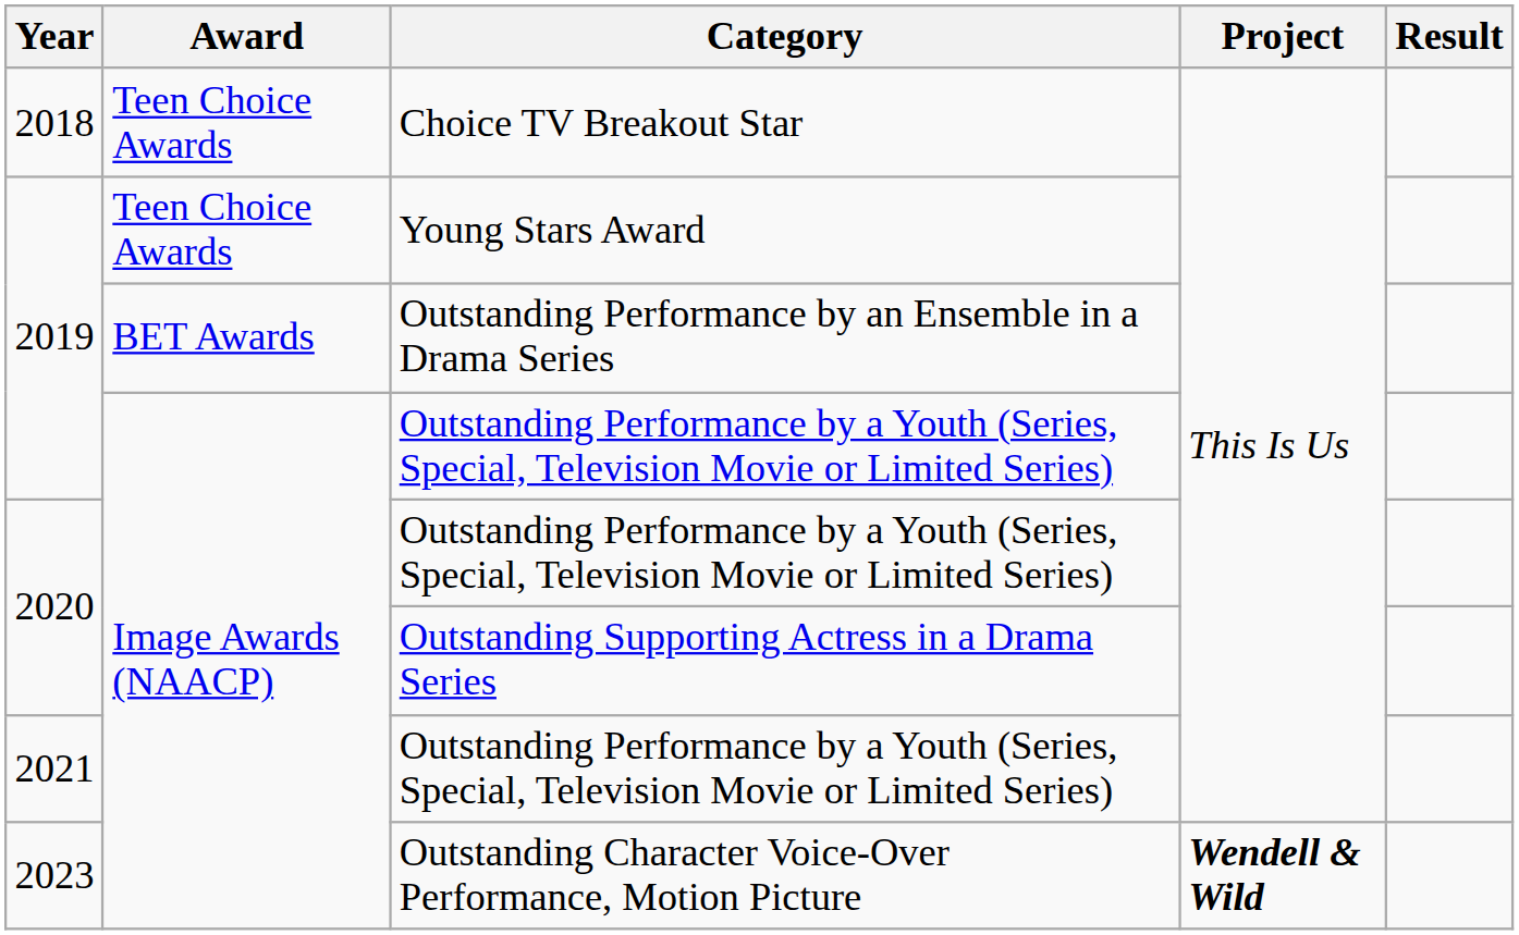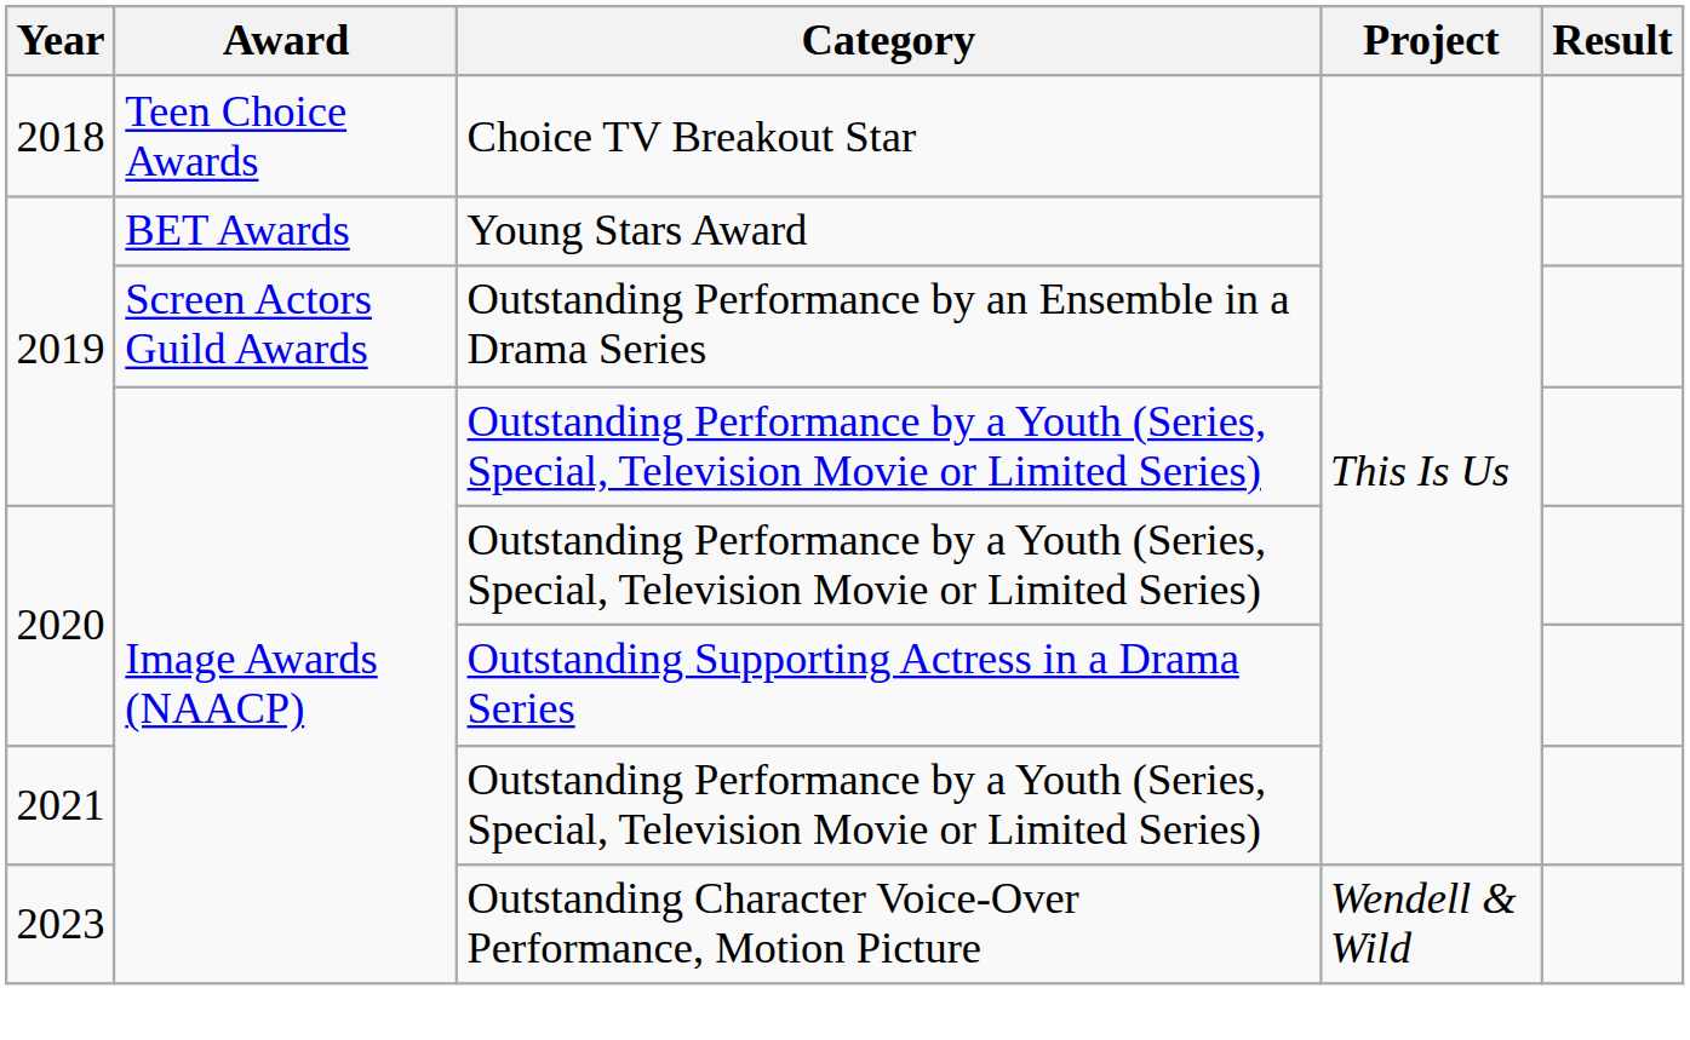 <table class="wikitable sortable">
 <tr>
 <th>Year</th>
 <th>Award</th>
 <th>Category</th>
 <th>Project</th>
 <th>Result</th>
 </tr>
 <tr>
 <td>2018</td>
 <td><a href='#'>Teen Choice Awards</a></td>
 <td>Choice TV Breakout Star</td>
 <td rowspan="7"><em>This Is Us</em></td>
 <td></td>
 </tr>
 <tr>
 <td rowspan="3">2019</td>
-<td><a href='#'>Teen Choice Awards</a></td>
+<td><a href='#'>BET Awards</a></td>
 <td>Young Stars Award</td>
 <td></td>
 </tr>
 <tr>
-<td><a href='#'>BET Awards</a></td>
+<td><a href='#'>Screen Actors Guild Awards</a></td>
 <td>Outstanding Performance by an Ensemble in a Drama Series</td>
 <td></td>
 </tr>
 <tr>
 <td rowspan="5"><a href='#'>Image Awards (NAACP)</a></td>
 <td><a href='#'>Outstanding Performance by a Youth (Series, Special, Television Movie or Limited Series)</a></td>
 <td></td>
 </tr>
 <tr>
 <td rowspan="2">2020</td>
 <td>Outstanding Performance by a Youth (Series, Special, Television Movie or Limited Series)</td>
 <td></td>
 </tr>
 <tr>
 <td><a href='#'>Outstanding Supporting Actress in a Drama Series</a></td>
 <td></td>
 </tr>
 <tr>
 <td>2021</td>
 <td>Outstanding Performance by a Youth (Series, Special, Television Movie or Limited Series)</td>
 <td></td>
 </tr>
 <tr>
 <td>2023</td>
 <td>Outstanding Character Voice-Over Performance, Motion Picture</td>
-<td><strong><em>Wendell & Wild</em></strong></td>
+<td><em>Wendell & Wild</em></td>
 <td></td>
 </tr>
 </table>
